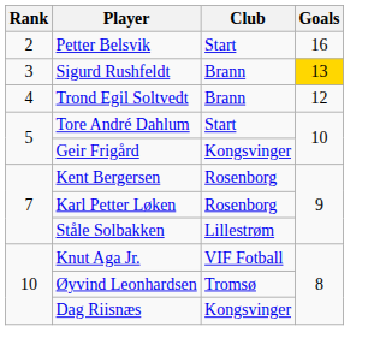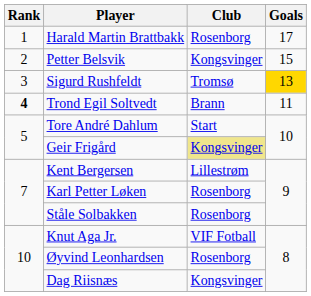 <table class="wikitable" style="text-align:center">
 <tr>
 <th>Rank</th>
 <th>Player</th>
 <th>Club</th>
 <th>Goals</th>
 </tr>
 <tr>
+<td>1</td>
+<td align="left"> <a href='#'>Harald Martin Brattbakk</a></td>
+<td align="left"><a href='#'>Rosenborg</a></td>
+<td>17</td>
+</tr>
+<tr>
 <td>2</td>
 <td align="left"> <a href='#'>Petter Belsvik</a></td>
-<td align="left"><a href='#'>Start</a></td>
-<td>16</td>
+<td align="left"><a href='#'>Kongsvinger</a></td>
+<td>15</td>
 </tr>
 <tr>
 <td>3</td>
 <td align="left"> <a href='#'>Sigurd Rushfeldt</a></td>
-<td align="left"><a href='#'>Brann</a></td>
+<td align="left"><a href='#'>Tromsø</a></td>
 <td style="background: gold;">13</td>
 </tr>
 <tr>
-<td>4</td>
+<td><strong>4</strong></td>
 <td align="left"> <a href='#'>Trond Egil Soltvedt</a></td>
 <td align="left"><a href='#'>Brann</a></td>
-<td>12</td>
+<td>11</td>
 </tr>
 <tr>
 <td rowspan="2">5</td>
 <td align="left"> <a href='#'>Tore André Dahlum</a></td>
 <td align="left"><a href='#'>Start</a></td>
 <td rowspan="2">10</td>
 </tr>
 <tr>
 <td align="left"> <a href='#'>Geir Frigård</a></td>
-<td align="left"><a href='#'>Kongsvinger</a></td>
+<td align="left" style="background: khaki;"><a href='#'>Kongsvinger</a></td>
 </tr>
 <tr>
 <td rowspan="3">7</td>
 <td align="left"> <a href='#'>Kent Bergersen</a></td>
-<td align="left"><a href='#'>Rosenborg</a></td>
+<td align="left"><a href='#'>Lillestrøm</a></td>
 <td rowspan="3">9</td>
 </tr>
 <tr>
 <td align="left"> <a href='#'>Karl Petter Løken</a></td>
 <td align="left"><a href='#'>Rosenborg</a></td>
 </tr>
 <tr>
 <td align="left"> <a href='#'>Ståle Solbakken</a></td>
-<td align="left"><a href='#'>Lillestrøm</a></td>
+<td align="left"><a href='#'>Rosenborg</a></td>
 </tr>
 <tr>
 <td rowspan="3">10</td>
 <td align="left"> <a href='#'>Knut Aga Jr.</a></td>
 <td align="left"><a href='#'>VIF Fotball</a></td>
 <td rowspan="3">8</td>
 </tr>
 <tr>
 <td align="left"> <a href='#'>Øyvind Leonhardsen</a></td>
-<td align="left"><a href='#'>Tromsø</a></td>
+<td align="left"><a href='#'>Rosenborg</a></td>
 </tr>
 <tr>
 <td align="left"> <a href='#'>Dag Riisnæs</a></td>
 <td align="left"><a href='#'>Kongsvinger</a></td>
 </tr>
 </table>
